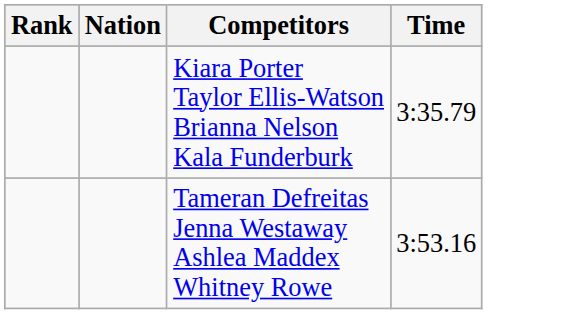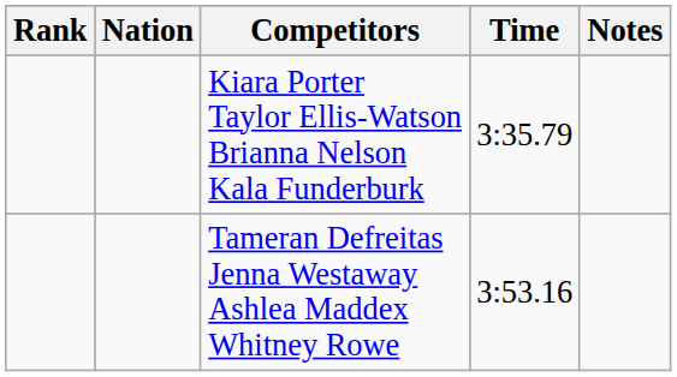 <table class="wikitable sortable" style="text-align:center">
 <tr>
 <th>Rank</th>
 <th>Nation</th>
 <th>Competitors</th>
 <th>Time</th>
+<th>Notes</th>
 </tr>
 <tr>
 <td></td>
 <td align=left></td>
 <td align=left><a href='#'>Kiara Porter</a><br><a href='#'>Taylor Ellis-Watson</a><br><a href='#'>Brianna Nelson</a><br><a href='#'>Kala Funderburk</a></td>
 <td>3:35.79</td>
+<td></td>
 </tr>
 <tr>
 <td></td>
 <td align=left></td>
 <td align=left><a href='#'>Tameran Defreitas</a><br><a href='#'>Jenna Westaway</a><br><a href='#'>Ashlea Maddex</a><br><a href='#'>Whitney Rowe</a></td>
 <td>3:53.16</td>
+<td></td>
 </tr>
 </table>
